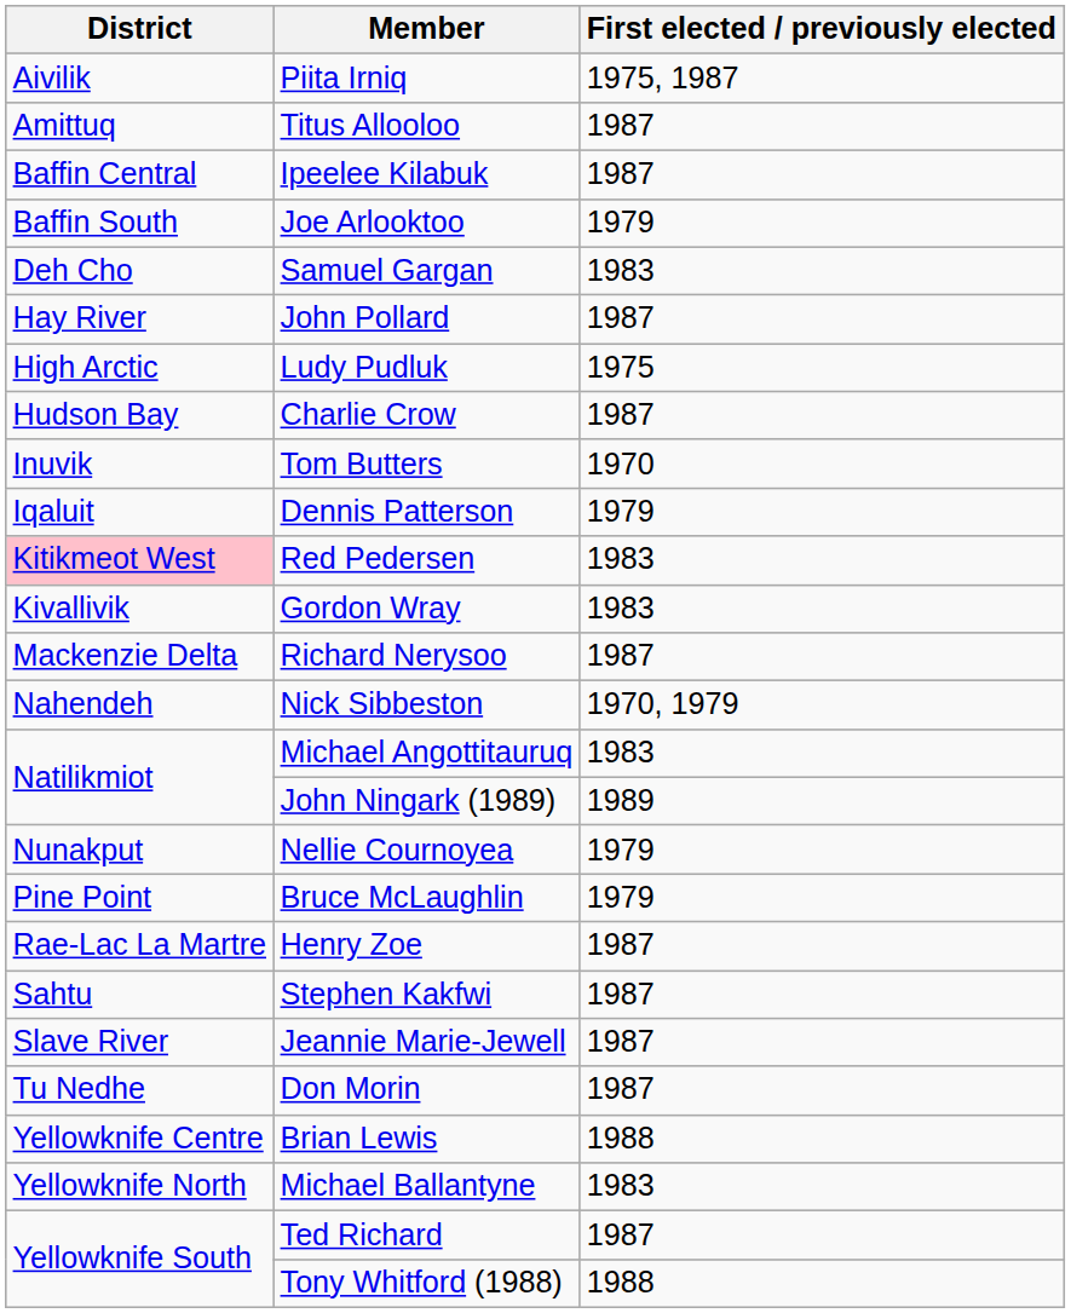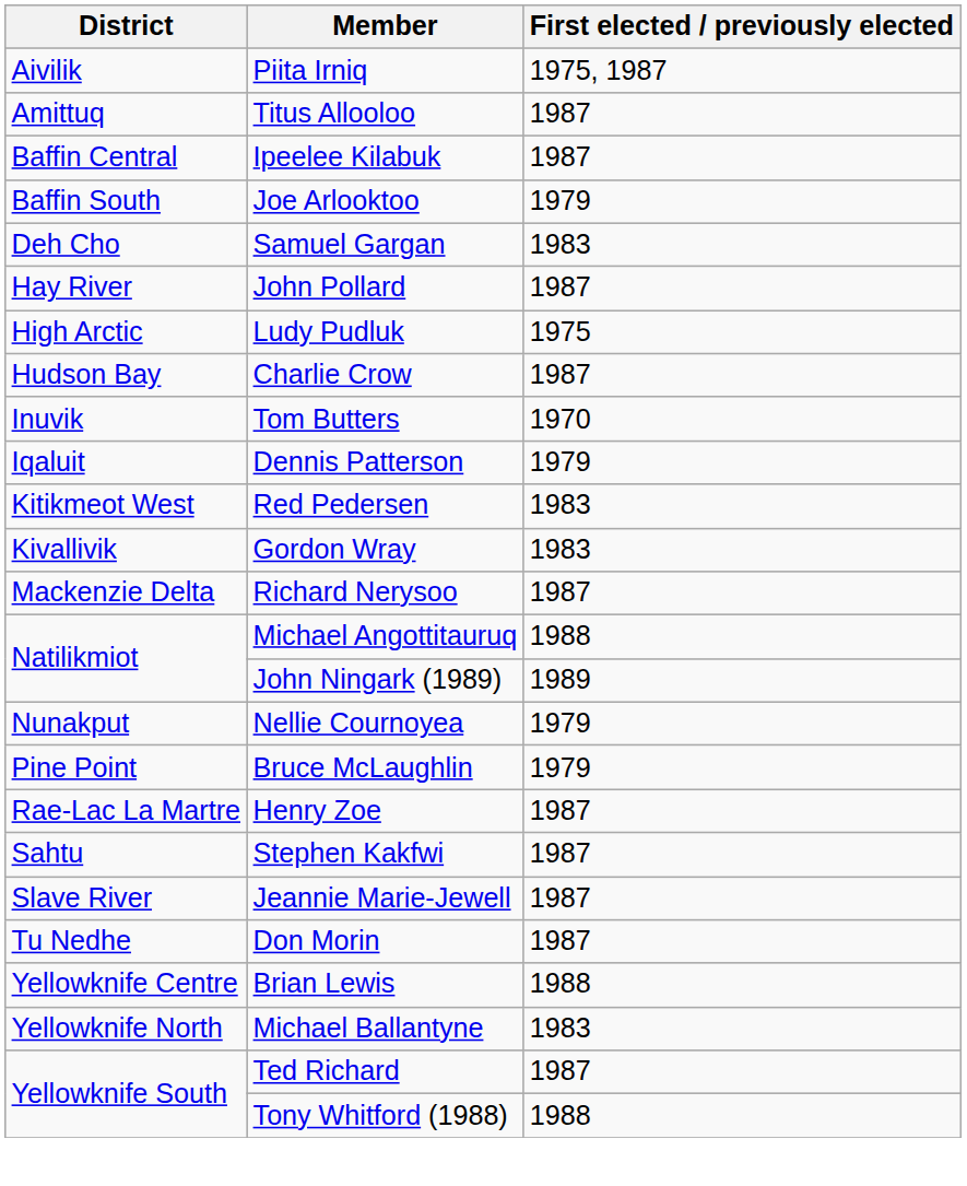 <table class="wikitable sortable">
 <tr>
 <th>District</th>
 <th>Member</th>
 <th>First elected / previously elected</th>
 </tr>
 <tr>
 <td><a href='#'>Aivilik</a></td>
 <td><a href='#'>Piita Irniq</a></td>
 <td>1975, 1987</td>
 </tr>
 <tr>
 <td><a href='#'>Amittuq</a></td>
 <td><a href='#'>Titus Allooloo</a></td>
 <td>1987</td>
 </tr>
 <tr>
 <td><a href='#'>Baffin Central</a></td>
 <td><a href='#'>Ipeelee Kilabuk</a></td>
 <td>1987</td>
 </tr>
 <tr>
 <td><a href='#'>Baffin South</a></td>
 <td><a href='#'>Joe Arlooktoo</a></td>
 <td>1979</td>
 </tr>
 <tr>
 <td><a href='#'>Deh Cho</a></td>
 <td><a href='#'>Samuel Gargan</a></td>
 <td>1983</td>
 </tr>
 <tr>
 <td><a href='#'>Hay River</a></td>
 <td><a href='#'>John Pollard</a></td>
 <td>1987</td>
 </tr>
 <tr>
 <td><a href='#'>High Arctic</a></td>
 <td><a href='#'>Ludy Pudluk</a></td>
 <td>1975</td>
 </tr>
 <tr>
 <td><a href='#'>Hudson Bay</a></td>
 <td><a href='#'>Charlie Crow</a></td>
 <td>1987</td>
 </tr>
 <tr>
 <td><a href='#'>Inuvik</a></td>
 <td><a href='#'>Tom Butters</a></td>
 <td>1970</td>
 </tr>
 <tr>
 <td><a href='#'>Iqaluit</a></td>
 <td><a href='#'>Dennis Patterson</a></td>
 <td>1979</td>
 </tr>
 <tr>
-<td style="background: pink;"><a href='#'>Kitikmeot West</a></td>
+<td><a href='#'>Kitikmeot West</a></td>
 <td><a href='#'>Red Pedersen</a></td>
 <td>1983</td>
 </tr>
 <tr>
 <td><a href='#'>Kivallivik</a></td>
 <td><a href='#'>Gordon Wray</a></td>
 <td>1983</td>
 </tr>
 <tr>
 <td><a href='#'>Mackenzie Delta</a></td>
 <td><a href='#'>Richard Nerysoo</a></td>
 <td>1987</td>
 </tr>
 <tr>
-<td><a href='#'>Nahendeh</a></td>
-<td><a href='#'>Nick Sibbeston</a></td>
-<td>1970, 1979</td>
-</tr>
-<tr>
 <td rowspan=2><a href='#'>Natilikmiot</a></td>
 <td><a href='#'>Michael Angottitauruq</a></td>
-<td>1983</td>
+<td>1988</td>
 </tr>
 <tr>
 <td><a href='#'>John Ningark</a> (1989)</td>
 <td>1989</td>
 </tr>
 <tr>
 <td><a href='#'>Nunakput</a></td>
 <td><a href='#'>Nellie Cournoyea</a></td>
 <td>1979</td>
 </tr>
 <tr>
 <td><a href='#'>Pine Point</a></td>
 <td><a href='#'>Bruce McLaughlin</a></td>
 <td>1979</td>
 </tr>
 <tr>
 <td><a href='#'>Rae-Lac La Martre</a></td>
 <td><a href='#'>Henry Zoe</a></td>
 <td>1987</td>
 </tr>
 <tr>
 <td><a href='#'>Sahtu</a></td>
 <td><a href='#'>Stephen Kakfwi</a></td>
 <td>1987</td>
 </tr>
 <tr>
 <td><a href='#'>Slave River</a></td>
 <td><a href='#'>Jeannie Marie-Jewell</a></td>
 <td>1987</td>
 </tr>
 <tr>
 <td><a href='#'>Tu Nedhe</a></td>
 <td><a href='#'>Don Morin</a></td>
 <td>1987</td>
 </tr>
 <tr>
 <td><a href='#'>Yellowknife Centre</a></td>
 <td><a href='#'>Brian Lewis</a></td>
 <td>1988</td>
 </tr>
 <tr>
 <td><a href='#'>Yellowknife North</a></td>
 <td><a href='#'>Michael Ballantyne</a></td>
 <td>1983</td>
 </tr>
 <tr>
 <td rowspan=2><a href='#'>Yellowknife South</a></td>
 <td><a href='#'>Ted Richard</a></td>
 <td>1987</td>
 </tr>
 <tr>
 <td><a href='#'>Tony Whitford</a> (1988)</td>
 <td>1988</td>
 </tr>
 </table>
